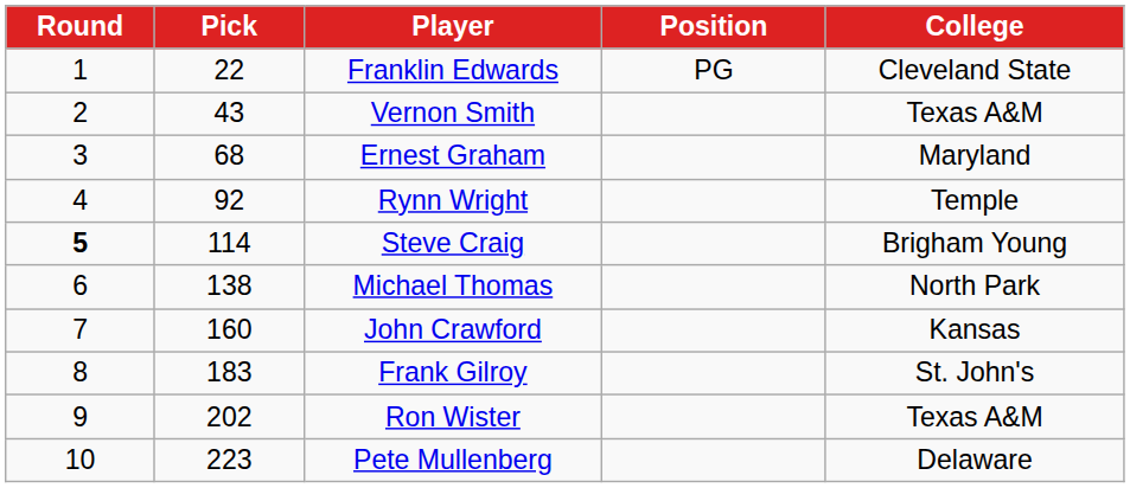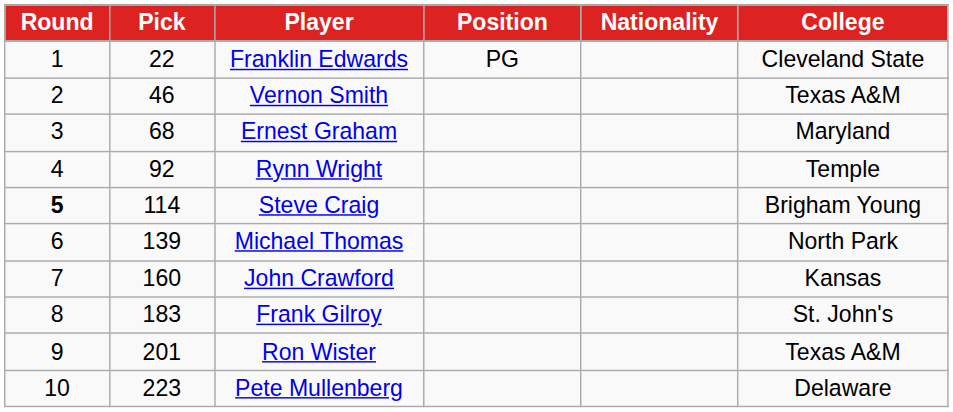 <table class="wikitable sortable sortable">
 <tr>
 <th style="background:#d22; color:white" width="10%">Round</th>
 <th style="background:#d22; color:white" width="10%">Pick</th>
 <th style="background:#d22; color:white" width="20%">Player</th>
 <th style="background:#d22; color:white" width="15%">Position</th>
+<th style="background:#d22; color:white" width="15%">Nationality</th>
 <th style="background:#d22; color:white" width="20%">College</th>
 </tr>
 <tr style="text-align: center">
 <td>1</td>
 <td>22</td>
 <td><a href='#'>Franklin Edwards</a></td>
 <td>PG</td>
+<td></td>
 <td>Cleveland State</td>
 </tr>
 <tr style="text-align: center">
 <td>2</td>
-<td>43</td>
+<td>46</td>
 <td><a href='#'>Vernon Smith</a></td>
+<td></td>
 <td></td>
 <td>Texas A&M</td>
 </tr>
 <tr style="text-align: center">
 <td>3</td>
 <td>68</td>
 <td><a href='#'>Ernest Graham</a></td>
 <td></td>
+<td></td>
 <td>Maryland</td>
 </tr>
 <tr style="text-align: center">
 <td>4</td>
 <td>92</td>
 <td><a href='#'>Rynn Wright</a></td>
+<td></td>
 <td></td>
 <td>Temple</td>
 </tr>
 <tr style="text-align: center">
 <td><strong>5</strong></td>
 <td>114</td>
 <td><a href='#'>Steve Craig</a></td>
 <td></td>
+<td></td>
 <td>Brigham Young</td>
 </tr>
 <tr style="text-align: center">
 <td>6</td>
-<td>138</td>
+<td>139</td>
 <td><a href='#'>Michael Thomas</a></td>
+<td></td>
 <td></td>
 <td>North Park</td>
 </tr>
 <tr style="text-align: center">
 <td>7</td>
 <td>160</td>
 <td><a href='#'>John Crawford</a></td>
 <td></td>
+<td></td>
 <td>Kansas</td>
 </tr>
 <tr style="text-align: center">
 <td>8</td>
 <td>183</td>
 <td><a href='#'>Frank Gilroy</a></td>
 <td></td>
+<td></td>
 <td>St. John's</td>
 </tr>
 <tr style="text-align: center">
 <td>9</td>
-<td>202</td>
+<td>201</td>
 <td><a href='#'>Ron Wister</a></td>
+<td></td>
 <td></td>
 <td>Texas A&M</td>
 </tr>
 <tr style="text-align: center">
 <td>10</td>
 <td>223</td>
 <td><a href='#'>Pete Mullenberg</a></td>
 <td></td>
+<td></td>
 <td>Delaware</td>
 </tr>
 </table>
